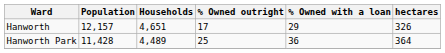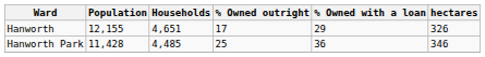 <table class="wikitable">
 <tr>
 <th>Ward</th>
 <th>Population</th>
 <th>Households</th>
 <th>% Owned outright</th>
 <th>% Owned with a loan</th>
 <th>hectares</th>
 </tr>
 <tr>
 <td>Hanworth</td>
-<td>12,157</td>
+<td>12,155</td>
 <td>4,651</td>
 <td>17</td>
 <td>29</td>
 <td>326</td>
 </tr>
 <tr>
 <td>Hanworth Park</td>
 <td>11,428</td>
-<td>4,489</td>
+<td>4,485</td>
 <td>25</td>
 <td>36</td>
-<td>364</td>
+<td>346</td>
 </tr>
 <tr>
 </tr>
 </table>
